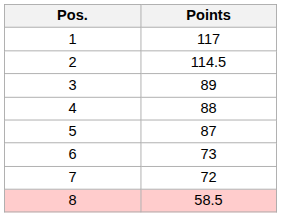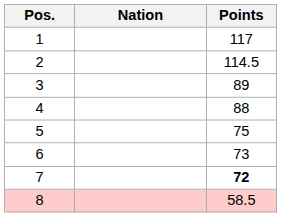 <table class="wikitable gauche" cellspacing="1" style="width:300px;">
 <tr style="background:#efefef; text-align:center;">
 <th style="width:70px;">Pos.</th>
+<th>Nation</th>
 <th style="width:70px;">Points</th>
 </tr>
 <tr style="vertical-align:top; text-align:center; background:#fff;">
 <td>1</td>
+<td style="text-align:left;"></td>
 <td>117</td>
 </tr>
 <tr style="vertical-align:top; text-align:center; background:#fff;">
 <td>2</td>
+<td style="text-align:left;"></td>
 <td>114.5</td>
 </tr>
 <tr style="vertical-align:top; text-align:center; background:#fff;">
 <td>3</td>
+<td style="text-align:left;"></td>
 <td>89</td>
 </tr>
 <tr style="vertical-align:top; text-align:center; background:#fff;">
 <td>4</td>
+<td style="text-align:left;"></td>
 <td>88</td>
 </tr>
 <tr style="vertical-align:top; text-align:center; background:#fff;">
 <td>5</td>
-<td>87</td>
+<td style="text-align:left;"></td>
+<td>75</td>
 </tr>
 <tr style="vertical-align:top; text-align:center; background:#fff;">
 <td>6</td>
+<td style="text-align:left;"></td>
 <td>73</td>
 </tr>
 <tr style="vertical-align:top; text-align:center; background:#fff;">
 <td>7</td>
-<td>72</td>
+<td style="text-align:left;"></td>
+<td><strong>72</strong></td>
 </tr>
 <tr style="vertical-align:top; text-align:center; background:#ffcccc;">
 <td>8</td>
+<td style="text-align:left;"></td>
 <td>58.5</td>
 </tr>
 </table>
